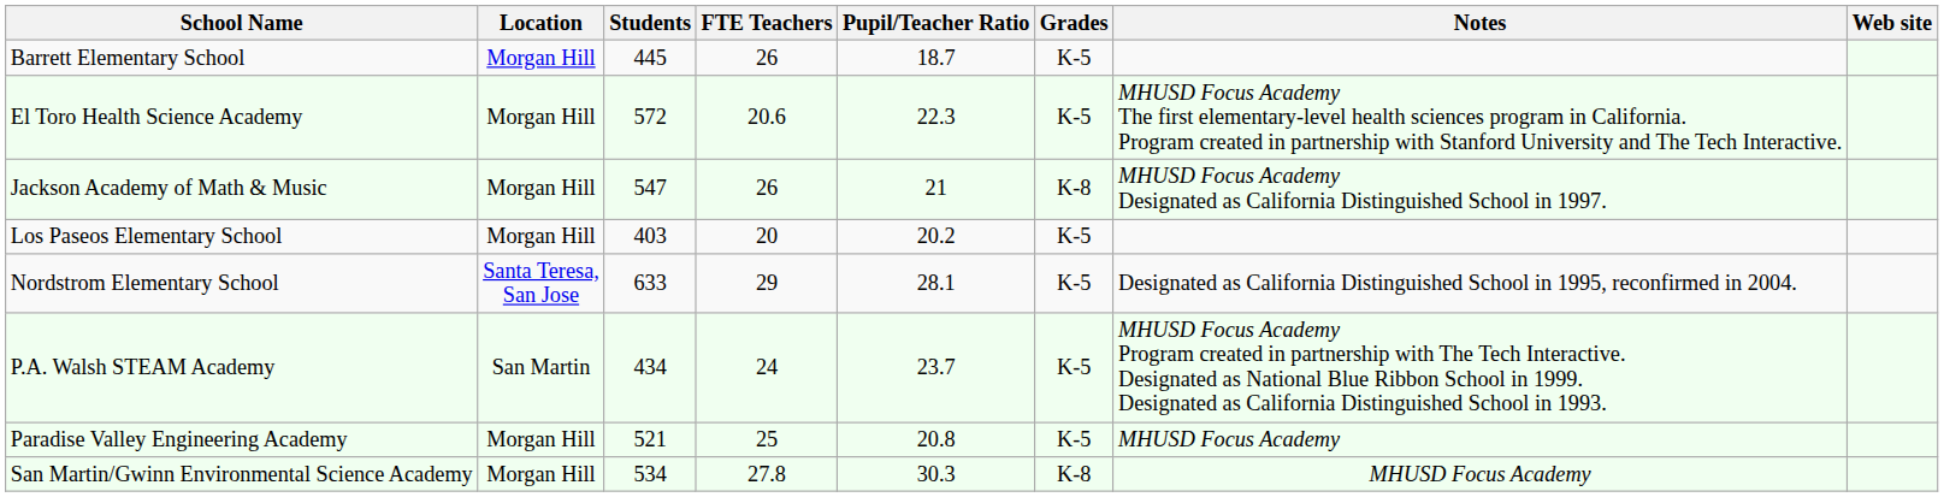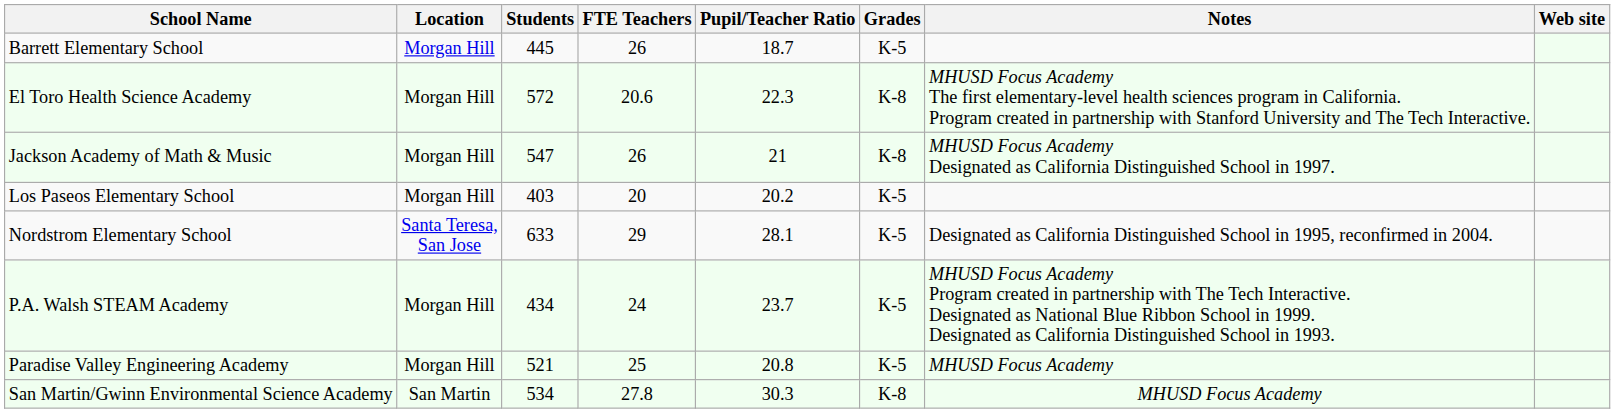 <table class="wikitable sortable">
 <tr>
 <th>School Name</th>
 <th>Location</th>
 <th>Students</th>
 <th>FTE Teachers</th>
 <th>Pupil/Teacher Ratio</th>
 <th>Grades</th>
 <th>Notes</th>
 <th>Web site</th>
 </tr>
 <tr>
 <td>Barrett Elementary School</td>
 <td align="center"><a href='#'>Morgan Hill</a></td>
 <td align="center">445</td>
 <td align="center">26</td>
 <td align="center">18.7</td>
 <td align="center">K-5</td>
 <td></td>
 <td style='background: #f0fff0' align="center"></td>
 </tr>
 <tr>
 <td style='background: #f0fff0'>El Toro Health Science Academy</td>
 <td style='background: #f0fff0' align="center">Morgan Hill</td>
 <td style='background: #f0fff0' align="center">572</td>
 <td style='background: #f0fff0' align="center">20.6</td>
 <td style='background: #f0fff0' align="center">22.3</td>
-<td style='background: #f0fff0' align="center">K-5</td>
+<td style='background: #f0fff0' align="center">K-8</td>
 <td style='background: #f0fff0' align="left"><em>MHUSD Focus Academy</em><br>The first elementary-level health sciences program in California.<br>Program created in partnership with Stanford University and The Tech Interactive.</td>
 <td style='background: #f0fff0' align="center"></td>
 </tr>
 <tr>
 <td style='background: #f0fff0'>Jackson Academy of Math & Music</td>
 <td style='background: #f0fff0' align="center">Morgan Hill</td>
 <td style='background: #f0fff0' align="center">547</td>
 <td style='background: #f0fff0' align="center">26</td>
 <td style='background: #f0fff0' align="center">21</td>
 <td style='background: #f0fff0' align="center">K-8</td>
 <td style='background: #f0fff0' align="left"><em>MHUSD Focus Academy</em><br>Designated as California Distinguished School in 1997.</td>
 <td style='background: #f0fff0' align="center"></td>
 </tr>
 <tr>
 <td>Los Paseos Elementary School</td>
 <td align="center">Morgan Hill</td>
 <td align="center">403</td>
 <td align="center">20</td>
 <td align="center">20.2</td>
 <td align="center">K-5</td>
 <td align="left"> </td>
 <td align="center"></td>
 </tr>
 <tr>
 <td>Nordstrom Elementary School</td>
 <td align="center"><a href='#'>Santa Teresa,<br>San Jose</a></td>
 <td align="center">633</td>
 <td align="center">29</td>
 <td align="center">28.1</td>
 <td align="center">K-5</td>
 <td align="left">Designated as California Distinguished School in 1995, reconfirmed in 2004.</td>
 <td align="center"></td>
 </tr>
 <tr>
 <td style='background: #f0fff0'>P.A. Walsh STEAM Academy</td>
-<td style='background: #f0fff0' align="center">San Martin</td>
+<td style='background: #f0fff0' align="center">Morgan Hill</td>
 <td style='background: #f0fff0' align="center">434</td>
 <td style='background: #f0fff0' align="center">24</td>
 <td style='background: #f0fff0' align="center">23.7</td>
 <td style='background: #f0fff0' align="center">K-5</td>
 <td style='background: #f0fff0' align="left"><em>MHUSD Focus Academy</em><br>Program created in partnership with The Tech Interactive.<br>Designated as National Blue Ribbon School in 1999.<br>Designated as California Distinguished School in 1993.</td>
 <td style='background: #f0fff0' align="center"></td>
 </tr>
 <tr>
 <td style='background: #f0fff0'>Paradise Valley Engineering Academy</td>
 <td style='background: #f0fff0'  align="center">Morgan Hill</td>
 <td style='background: #f0fff0'  align="center">521</td>
 <td style='background: #f0fff0'  align="center">25</td>
 <td style='background: #f0fff0'  align="center">20.8</td>
 <td style='background: #f0fff0'  align="center">K-5</td>
 <td style='background: #f0fff0' align="left"><em>MHUSD Focus Academy</em></td>
 <td style='background: #f0fff0'  align="center"></td>
 </tr>
 <tr>
 <td style='background: #f0fff0'>San Martin/Gwinn Environmental Science Academy</td>
-<td style='background: #f0fff0' align="center">Morgan Hill</td>
+<td style='background: #f0fff0' align="center">San Martin</td>
 <td style='background: #f0fff0' align="center">534</td>
 <td style='background: #f0fff0' align="center">27.8</td>
 <td style='background: #f0fff0' align="center">30.3</td>
 <td style='background: #f0fff0' align="center">K-8</td>
 <td style='background: #f0fff0' align="center"><em>MHUSD Focus Academy</em></td>
 <td style='background: #f0fff0' align="center"></td>
 </tr>
 </table>
